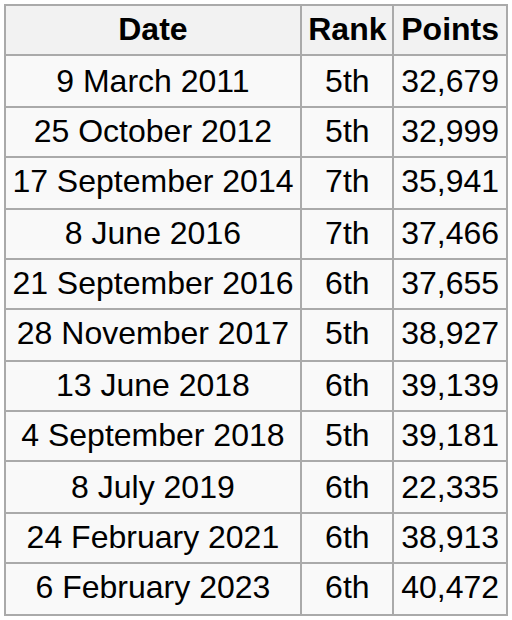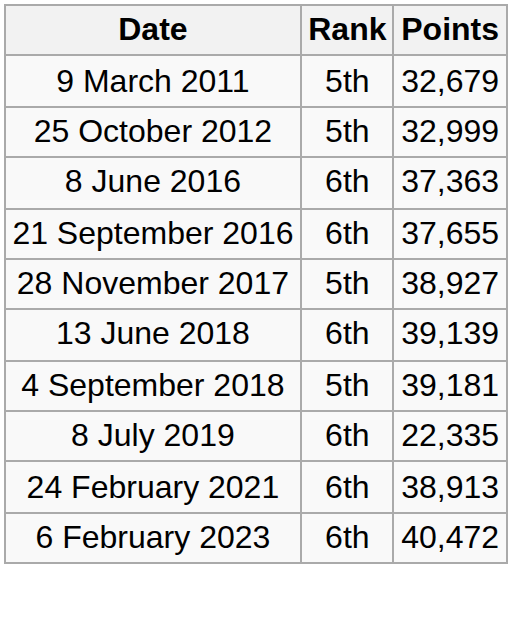 <table class="wikitable" style="text-align:center">
 <tr>
 <th>Date</th>
 <th>Rank</th>
 <th>Points</th>
 </tr>
 <tr>
 <td>9 March 2011</td>
 <td>5th</td>
 <td>32,679</td>
 </tr>
 <tr>
 <td>25 October 2012</td>
 <td>5th</td>
 <td>32,999</td>
 </tr>
 <tr>
-<td>17 September 2014</td>
-<td>7th</td>
-<td>35,941</td>
-</tr>
-<tr>
 <td>8 June 2016</td>
-<td>7th</td>
-<td>37,466</td>
+<td>6th</td>
+<td>37,363</td>
 </tr>
 <tr>
 <td>21 September 2016</td>
 <td>6th</td>
 <td>37,655</td>
 </tr>
 <tr>
 <td>28 November 2017</td>
 <td>5th</td>
 <td>38,927</td>
 </tr>
 <tr>
 <td>13 June 2018</td>
 <td>6th</td>
 <td>39,139</td>
 </tr>
 <tr>
 <td>4 September 2018</td>
 <td>5th</td>
 <td>39,181</td>
 </tr>
 <tr>
 <td>8 July 2019</td>
 <td>6th</td>
 <td>22,335</td>
 </tr>
 <tr>
 <td>24 February 2021</td>
 <td>6th</td>
 <td>38,913</td>
 </tr>
 <tr>
 <td>6 February 2023</td>
 <td>6th</td>
 <td>40,472</td>
 </tr>
 </table>
